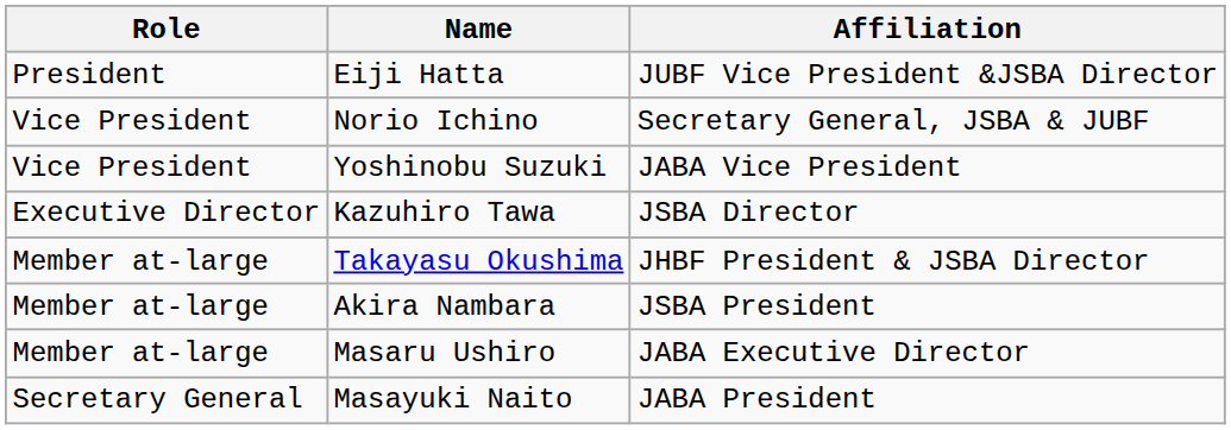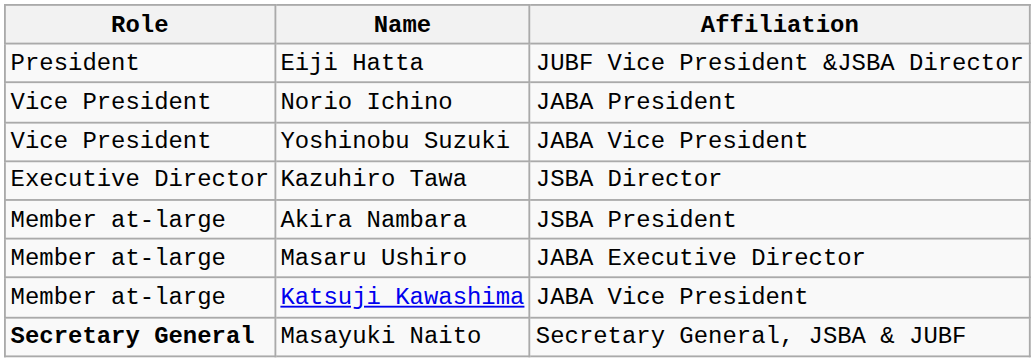 <table class="wikitable">
 <tr>
 <th>Role</th>
 <th>Name</th>
 <th>Affiliation</th>
 </tr>
 <tr>
 <td>President</td>
 <td>Eiji Hatta</td>
 <td>JUBF Vice President &JSBA Director</td>
 </tr>
 <tr>
 <td>Vice President</td>
 <td>Norio Ichino</td>
-<td>Secretary General, JSBA & JUBF</td>
+<td>JABA President</td>
 </tr>
 <tr>
 <td>Vice President</td>
 <td>Yoshinobu Suzuki</td>
 <td>JABA Vice President</td>
 </tr>
 <tr>
 <td>Executive Director</td>
 <td>Kazuhiro Tawa</td>
 <td>JSBA Director</td>
 </tr>
 <tr>
 <td>Member at-large</td>
-<td><a href='#'>Takayasu Okushima</a></td>
-<td>JHBF President & JSBA Director</td>
-</tr>
-<tr>
-<td>Member at-large</td>
 <td>Akira Nambara</td>
 <td>JSBA President</td>
 </tr>
 <tr>
 <td>Member at-large</td>
 <td>Masaru Ushiro</td>
 <td>JABA Executive Director</td>
 </tr>
 <tr>
-<td>Secretary General</td>
+<td>Member at-large</td>
+<td><a href='#'>Katsuji Kawashima</a></td>
+<td>JABA Vice President</td>
+</tr>
+<tr>
+<td><strong>Secretary General</strong></td>
 <td>Masayuki Naito</td>
-<td>JABA President</td>
+<td>Secretary General, JSBA & JUBF</td>
 </tr>
 </table>
